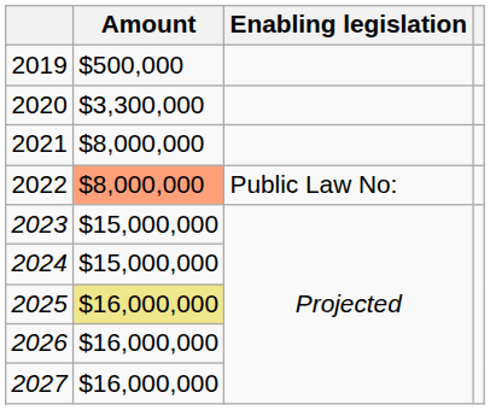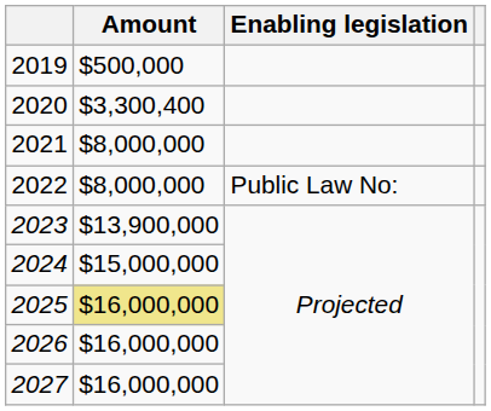 <table class="wikitable sortable mw-collapsible mw-collapsed"; text-align:center;>
 <tr>
 <th></th>
 <th>Amount</th>
 <th>Enabling legislation</th>
 <th></th>
 </tr>
 <tr>
 <td>2019</td>
 <td>$500,000</td>
 <td></td>
 <td></td>
 </tr>
 <tr>
 <td>2020</td>
-<td>$3,300,000</td>
+<td>$3,300,400</td>
 <td></td>
 <td></td>
 </tr>
 <tr>
 <td>2021</td>
 <td>$8,000,000</td>
 <td></td>
 <td></td>
 </tr>
 <tr>
 <td>2022</td>
-<td style="background: lightsalmon;">$8,000,000</td>
+<td>$8,000,000</td>
 <td>Public Law No: </td>
 <td></td>
 </tr>
 <tr>
 <td><em>2023</em></td>
-<td>$15,000,000</td>
+<td>$13,900,000</td>
 <td rowspan="5" align="center"><em>Projected</em></td>
 <td rowspan="5"></td>
 </tr>
 <tr>
 <td><em>2024</em></td>
 <td>$15,000,000</td>
 </tr>
 <tr>
 <td><em>2025</em></td>
 <td style="background: khaki;">$16,000,000</td>
 </tr>
 <tr>
 <td><em>2026</em></td>
 <td>$16,000,000</td>
 </tr>
 <tr>
 <td><em>2027</em></td>
 <td>$16,000,000</td>
 </tr>
 </table>
